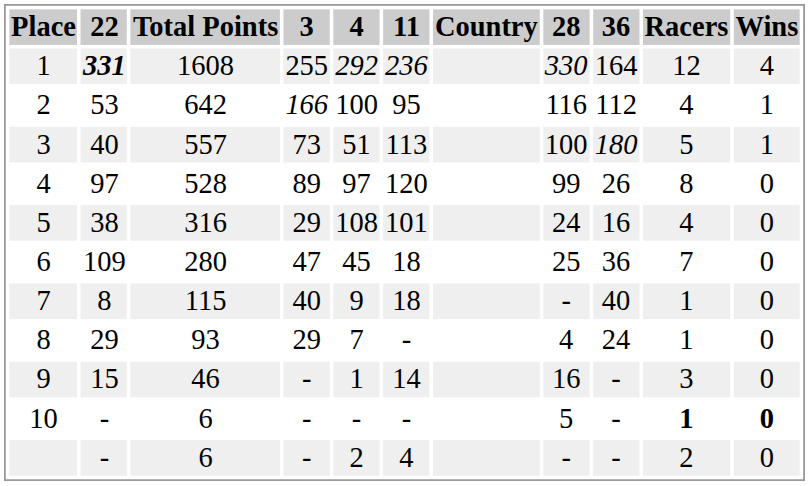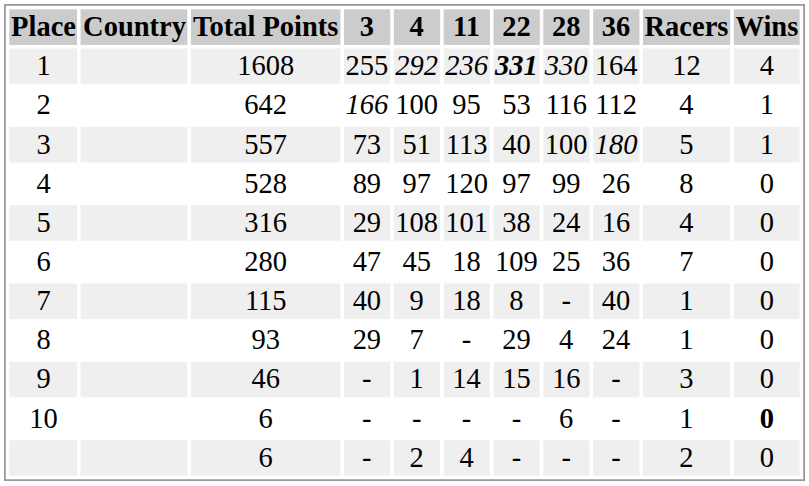 <table border="0" style="border: 1px solid #999; background-color:#FFFFFF; text-align:center">
 <tr align="center" bgcolor="#CCCCCC">
 <th>Place</th>
-<th>22</th>
+<th>Country</th>
 <th>Total Points</th>
 <th>3</th>
 <th>4</th>
 <th>11</th>
-<th>Country</th>
+<th>22</th>
 <th>28</th>
 <th>36</th>
 <th>Racers</th>
 <th>Wins</th>
 </tr>
 <tr bgcolor="#EFEFEF">
 <td>1</td>
-<td><strong><em>331</em></strong></td>
+<td align="left"></td>
 <td>1608</td>
 <td>255</td>
 <td><em>292</em></td>
 <td><em>236</em></td>
-<td align="left"></td>
+<td><strong><em>331</em></strong></td>
 <td><em>330</em></td>
 <td>164</td>
 <td>12</td>
 <td>4</td>
 </tr>
 <tr>
 <td>2</td>
-<td>53</td>
+<td align="left"></td>
 <td>642</td>
 <td><em>166</em></td>
 <td>100</td>
 <td>95</td>
-<td align="left"></td>
+<td>53</td>
 <td>116</td>
 <td>112</td>
 <td>4</td>
 <td>1</td>
 </tr>
 <tr bgcolor="#EFEFEF">
 <td>3</td>
-<td>40</td>
+<td align="left"></td>
 <td>557</td>
 <td>73</td>
 <td>51</td>
 <td>113</td>
-<td align="left"></td>
+<td>40</td>
 <td>100</td>
 <td><em>180</em></td>
 <td>5</td>
 <td>1</td>
 </tr>
 <tr>
 <td>4</td>
-<td>97</td>
+<td align="left"></td>
 <td>528</td>
 <td>89</td>
 <td>97</td>
 <td>120</td>
-<td align="left"></td>
+<td>97</td>
 <td>99</td>
 <td>26</td>
 <td>8</td>
 <td>0</td>
 </tr>
 <tr bgcolor="#EFEFEF">
 <td>5</td>
-<td>38</td>
+<td align="left"></td>
 <td>316</td>
 <td>29</td>
 <td>108</td>
 <td>101</td>
-<td align="left"></td>
+<td>38</td>
 <td>24</td>
 <td>16</td>
 <td>4</td>
 <td>0</td>
 </tr>
 <tr>
 <td>6</td>
-<td>109</td>
+<td align="left"></td>
 <td>280</td>
 <td>47</td>
 <td>45</td>
 <td>18</td>
-<td align="left"></td>
+<td>109</td>
 <td>25</td>
 <td>36</td>
 <td>7</td>
 <td>0</td>
 </tr>
 <tr bgcolor="#EFEFEF">
 <td>7</td>
-<td>8</td>
+<td align="left"></td>
 <td>115</td>
 <td>40</td>
 <td>9</td>
 <td>18</td>
-<td align="left"></td>
+<td>8</td>
 <td>-</td>
 <td>40</td>
 <td>1</td>
 <td>0</td>
 </tr>
 <tr>
 <td>8</td>
-<td>29</td>
+<td align="left"></td>
 <td>93</td>
 <td>29</td>
 <td>7</td>
 <td>-</td>
-<td align="left"></td>
+<td>29</td>
 <td>4</td>
 <td>24</td>
 <td>1</td>
 <td>0</td>
 </tr>
 <tr bgcolor="#EFEFEF">
 <td>9</td>
-<td>15</td>
+<td align="left"></td>
 <td>46</td>
 <td>-</td>
 <td>1</td>
 <td>14</td>
-<td align="left"></td>
+<td>15</td>
 <td>16</td>
 <td>-</td>
 <td>3</td>
 <td>0</td>
 </tr>
 <tr>
 <td>10</td>
-<td>-</td>
+<td align="left"></td>
 <td>6</td>
 <td>-</td>
 <td>-</td>
 <td>-</td>
-<td align="left"></td>
-<td>5</td>
 <td>-</td>
-<td><strong>1</strong></td>
+<td>6</td>
+<td>-</td>
+<td>1</td>
 <td><strong>0</strong></td>
 </tr>
 <tr bgcolor="#EFEFEF">
 <td></td>
-<td>-</td>
+<td align="left"></td>
 <td>6</td>
 <td>-</td>
 <td>2</td>
 <td>4</td>
-<td align="left"></td>
+<td>-</td>
 <td>-</td>
 <td>-</td>
 <td>2</td>
 <td>0</td>
 </tr>
 </table>
